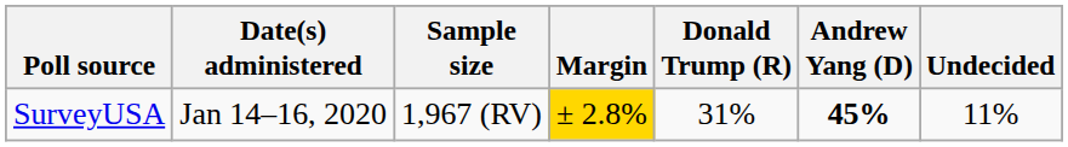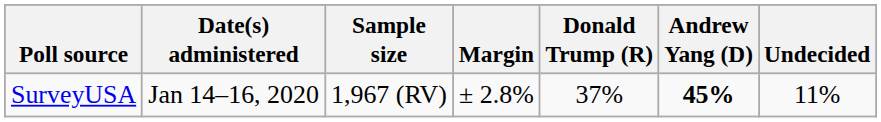 <table class="wikitable" style="font-size:90%;text-align:center;">
 <tr valign=bottom style="font-size:90%;">
 <th>Poll source</th>
 <th>Date(s)<br>administered</th>
 <th>Sample<br>size</th>
 <th>Margin<br></th>
 <th>Donald<br>Trump (R)</th>
 <th>Andrew<br>Yang (D)</th>
 <th>Undecided</th>
 </tr>
 <tr>
 <td style="text-align:left;"><a href='#'>SurveyUSA</a></td>
 <td>Jan 14–16, 2020</td>
 <td>1,967 (RV)</td>
-<td style="background: gold;">± 2.8%</td>
-<td>31%</td>
+<td>± 2.8%</td>
+<td>37%</td>
 <td><strong>45%</strong></td>
 <td>11%</td>
 </tr>
 </table>
